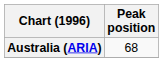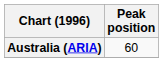 <table class="wikitable sortable plainrowheaders" style="text-align:center">
 <tr>
 <th>Chart (1996)</th>
 <th>Peak<br>position</th>
 </tr>
 <tr>
 <th scope="row">Australia (<a href='#'>ARIA</a>)</th>
-<td>68</td>
+<td>60</td>
 </tr>
 <tr>
 </tr>
 <tr>
 </tr>
 <tr>
 </tr>
 <tr>
 </tr>
 <tr>
 </tr>
 </table>
